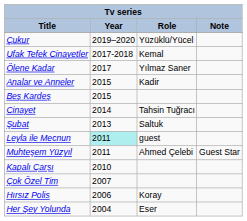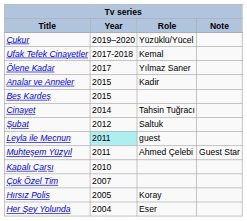 <table class="wikitable" style="font-size: 80%;">
 <tr>
 <th colspan="4" style="background:LightSteelBlue">Tv series</th>
 </tr>
 <tr>
 <th style="background:LightSteelBlue">Title</th>
 <th style="background:LightSteelBlue">Year</th>
 <th style="background:LightSteelBlue">Role</th>
 <th style="background:LightSteelBlue">Note</th>
 </tr>
 <tr>
 </tr>
 <tr>
 <td><em><a href='#'>Çukur</a></em></td>
 <td>2019–2020</td>
 <td>Yüzüklü/Yücel</td>
 <td></td>
 </tr>
 <tr>
 <td><em><a href='#'>Ufak Tefek Cinayetler</a></em></td>
 <td>2017-2018</td>
 <td>Kemal</td>
 <td></td>
 </tr>
 <tr>
 <td><em><a href='#'>Ölene Kadar</a></em></td>
 <td>2017</td>
 <td>Yılmaz Saner</td>
 <td></td>
 </tr>
 <tr>
 <td><em><a href='#'>Analar ve Anneler</a></em></td>
 <td>2015</td>
 <td>Kadir</td>
 <td></td>
 </tr>
 <tr>
 <td><em><a href='#'>Beş Kardeş</a></em></td>
 <td>2015</td>
 <td></td>
 <td></td>
 </tr>
 <tr>
 <td><em><a href='#'>Cinayet</a></em></td>
 <td>2014</td>
 <td>Tahsin Tuğracı</td>
 <td></td>
 </tr>
 <tr>
 <td><em><a href='#'>Şubat</a></em></td>
-<td>2013</td>
+<td>2012</td>
 <td>Saltuk</td>
 <td></td>
 </tr>
 <tr>
 <td><em><a href='#'>Leyla ile Mecnun</a></em></td>
 <td style="background: paleturquoise;">2011</td>
 <td>guest</td>
 <td></td>
 </tr>
 <tr>
 <td><em><a href='#'>Muhteşem Yüzyıl</a></em></td>
 <td>2011</td>
 <td>Ahmed Çelebi</td>
 <td>Guest Star</td>
 </tr>
 <tr>
 <td><em><a href='#'>Kapalı Çarşı</a></em></td>
 <td>2010</td>
 <td></td>
 <td></td>
 </tr>
 <tr>
 <td><em><a href='#'>Çok Özel Tim</a></em></td>
 <td>2007</td>
 <td></td>
 <td></td>
 </tr>
 <tr>
 <td><em><a href='#'>Hırsız Polis</a></em></td>
-<td>2006</td>
+<td>2005</td>
 <td>Koray</td>
 <td></td>
 </tr>
 <tr>
 <td><em><a href='#'>Her Şey Yolunda</a></em></td>
 <td>2004</td>
 <td>Eser</td>
 <td></td>
 </tr>
 </table>
